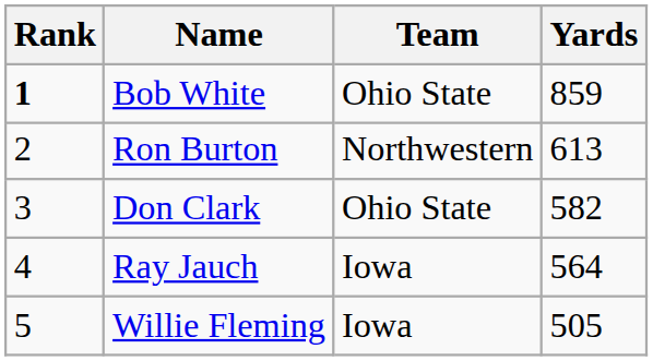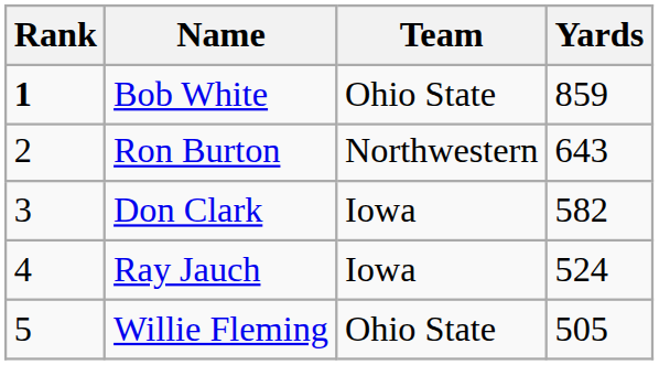 <table class="wikitable" style="font-size: 90%">
 <tr>
 <th>Rank</th>
 <th>Name</th>
 <th>Team</th>
 <th>Yards</th>
 </tr>
 <tr>
 <td><strong>1</strong></td>
 <td><a href='#'>Bob White</a></td>
 <td>Ohio State</td>
 <td>859</td>
 </tr>
 <tr>
 <td>2</td>
 <td><a href='#'>Ron Burton</a></td>
 <td>Northwestern</td>
-<td>613</td>
+<td>643</td>
 </tr>
 <tr>
 <td>3</td>
 <td><a href='#'>Don Clark</a></td>
-<td>Ohio State</td>
+<td>Iowa</td>
 <td>582</td>
 </tr>
 <tr>
 <td>4</td>
 <td><a href='#'>Ray Jauch</a></td>
 <td>Iowa</td>
-<td>564</td>
+<td>524</td>
 </tr>
 <tr>
 <td>5</td>
 <td><a href='#'>Willie Fleming</a></td>
-<td>Iowa</td>
+<td>Ohio State</td>
 <td>505</td>
 </tr>
 </table>
